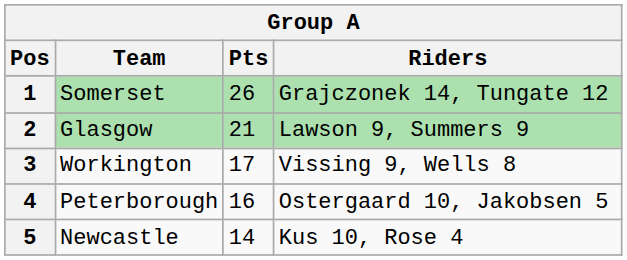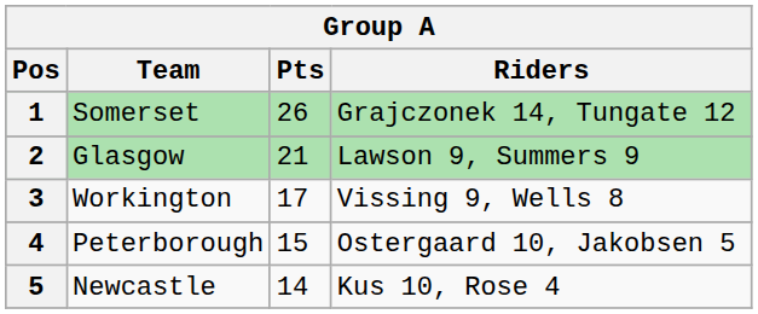 <table class="wikitable">
 <tr>
 <th colspan="4">Group A</th>
 </tr>
 <tr>
 <th width=20>Pos</th>
 <th width=80>Team</th>
 <th width=20>Pts</th>
 <th width=200>Riders</th>
 </tr>
 <tr style="background:#ACE1AF;">
 <th>1</th>
 <td>Somerset</td>
 <td>26</td>
 <td>Grajczonek 14, Tungate 12</td>
 </tr>
 <tr style="background:#ACE1AF;">
 <th>2</th>
 <td>Glasgow</td>
 <td>21</td>
 <td>Lawson 9, Summers 9</td>
 </tr>
 <tr>
 <th>3</th>
 <td>Workington</td>
 <td>17</td>
 <td>Vissing 9, Wells 8</td>
 </tr>
 <tr>
 <th>4</th>
 <td>Peterborough</td>
-<td>16</td>
+<td>15</td>
 <td>Ostergaard 10, Jakobsen 5</td>
 </tr>
 <tr>
 <th>5</th>
 <td>Newcastle</td>
 <td>14</td>
 <td>Kus 10, Rose 4</td>
 </tr>
 </table>
